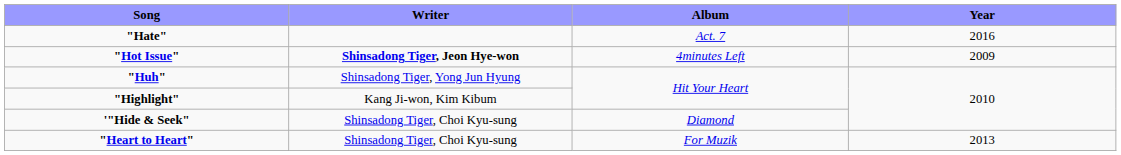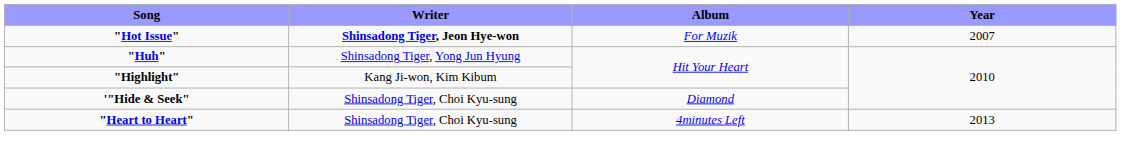 <table class="wikitable" style="margin:0.5em auto; clear:both; font-size:.9em; text-align:center; width:100%">
 <tr>
 <th width="500" style="background: #99F;">Song</th>
 <th width="500" style="background: #99F;">Writer</th>
 <th width="500" style="background: #99F;">Album</th>
 <th width="500" style="background: #99F;">Year</th>
 </tr>
 <tr>
-<td><strong>"Hate"</strong></td>
-<td></td>
-<td><em><a href='#'>Act. 7</a></em></td>
-<td>2016</td>
-</tr>
-<tr>
 <td><strong>"<a href='#'>Hot Issue</a>"</strong></td>
 <td><strong><a href='#'>Shinsadong Tiger</a>, Jeon Hye-won</strong></td>
-<td><em><a href='#'>4minutes Left</a></em></td>
-<td>2009</td>
+<td><em><a href='#'>For Muzik</a></em></td>
+<td>2007</td>
 </tr>
 <tr>
 <td><strong>"<a href='#'>Huh</a>"</strong></td>
 <td><a href='#'>Shinsadong Tiger</a>, <a href='#'>Yong Jun Hyung</a></td>
 <td rowspan="2"><em><a href='#'>Hit Your Heart</a></em></td>
 <td rowspan="3">2010</td>
 </tr>
 <tr>
 <td><strong>"Highlight"</strong></td>
 <td>Kang Ji-won, Kim Kibum</td>
 </tr>
 <tr>
 <td><strong>'"Hide & Seek"</strong></td>
 <td><a href='#'>Shinsadong Tiger</a>, Choi Kyu-sung</td>
 <td><em><a href='#'>Diamond</a></em></td>
 </tr>
 <tr>
 <td><strong>"<a href='#'>Heart to Heart</a>"</strong></td>
 <td><a href='#'>Shinsadong Tiger</a>, Choi Kyu-sung</td>
-<td><em><a href='#'>For Muzik</a></em></td>
+<td><em><a href='#'>4minutes Left</a></em></td>
 <td>2013</td>
 </tr>
 </table>
